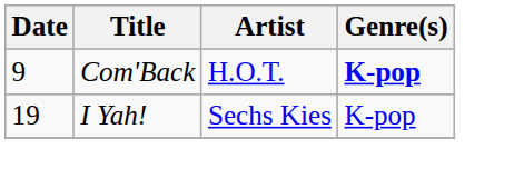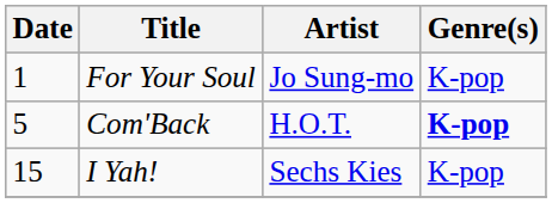 <table class="wikitable" style="text-align: left;">
 <tr>
 <th>Date</th>
 <th>Title</th>
 <th>Artist</th>
 <th>Genre(s)</th>
 </tr>
 <tr>
-<td>9</td>
+<td>1</td>
+<td><em>For Your Soul</em></td>
+<td><a href='#'>Jo Sung-mo</a></td>
+<td><a href='#'>K-pop</a></td>
+</tr>
+<tr>
+<td>5</td>
 <td><em>Com'Back</em></td>
 <td><a href='#'>H.O.T.</a></td>
 <td><strong><a href='#'>K-pop</a></strong></td>
 </tr>
 <tr>
-<td>19</td>
+<td>15</td>
 <td><em>I Yah!</em></td>
 <td><a href='#'>Sechs Kies</a></td>
 <td><a href='#'>K-pop</a></td>
 </tr>
 <tr>
 </tr>
 </table>
